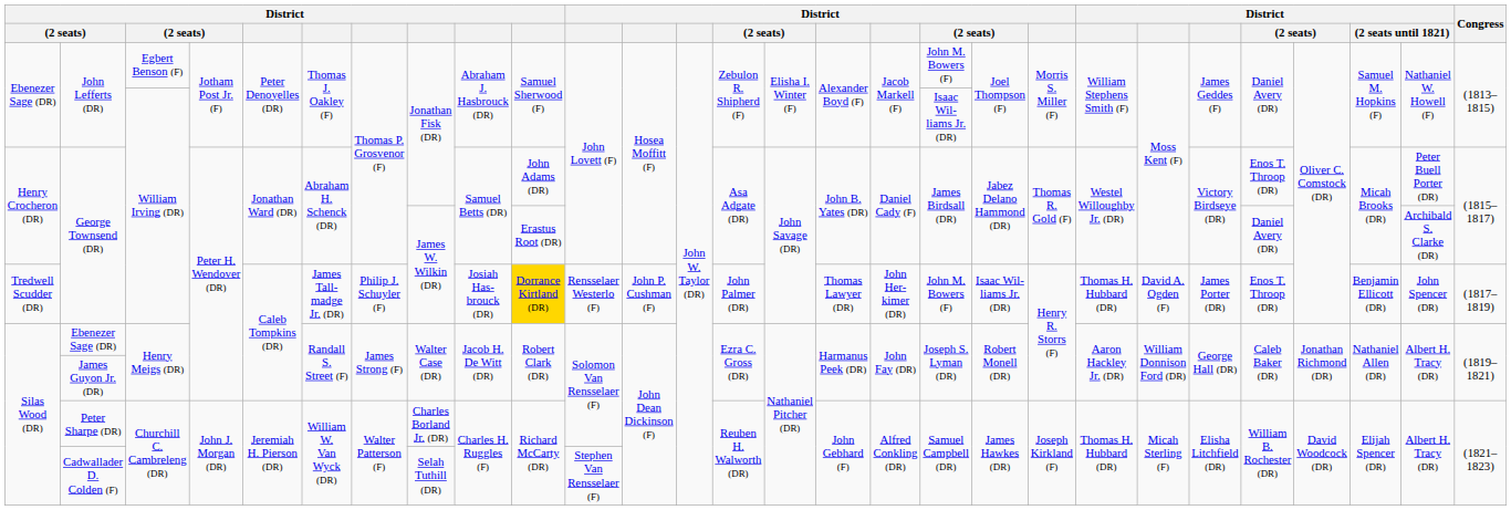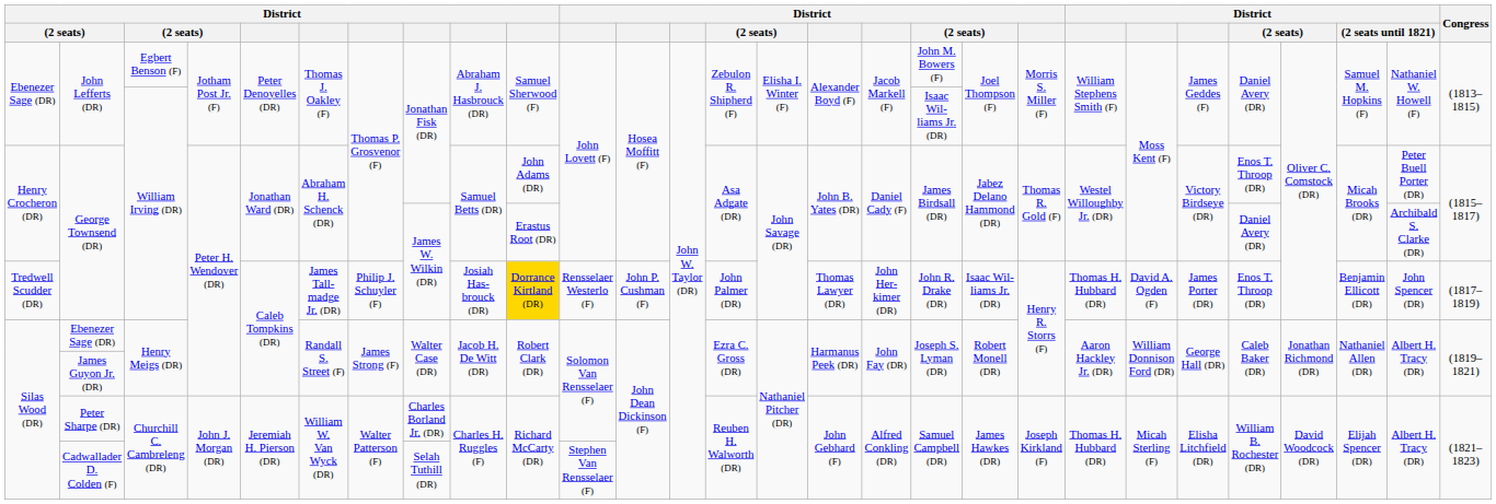 <table class=wikitable style="text-align:center">
 <tr>
 <th colspan=10>District</th>
 <th colspan=10>District</th>
 <th colspan=7>District</th>
 <th rowspan=2>Congress</th>
 </tr>
 <tr>
 <th colspan=2> (2 seats)</th>
 <th colspan=2> (2 seats)</th>
 <th></th>
 <th></th>
 <th></th>
 <th></th>
 <th></th>
 <th></th>
 <th></th>
 <th></th>
 <th></th>
 <th colspan=2> (2 seats)</th>
 <th></th>
 <th></th>
 <th colspan=2> (2 seats)</th>
 <th></th>
 <th></th>
 <th></th>
 <th></th>
 <th colspan=2> (2 seats)</th>
 <th colspan=2> (2 seats until 1821)</th>
 </tr>
 <tr style="height:2em">
 <td rowspan=2 ><a href='#'>Ebenezer<br>Sage</a> <small>(DR)</small></td>
 <td rowspan=2 ><a href='#'>John<br>Lefferts</a> <small>(DR)</small></td>
 <td><a href='#'>Egbert<br>Benson</a> <small>(F)</small></td>
 <td rowspan=2 ><a href='#'>Jotham<br>Post Jr.</a> <small>(F)</small></td>
 <td rowspan=2 ><a href='#'>Peter<br>Denoyelles</a><br><small>(DR)</small></td>
 <td rowspan=2 ><a href='#'>Thomas J.<br>Oakley</a> <small>(F)</small></td>
 <td rowspan=4 ><a href='#'>Thomas P.<br>Grosvenor</a> <small>(F)</small></td>
 <td rowspan=3 ><a href='#'>Jonathan<br>Fisk</a> <small>(DR)</small></td>
 <td rowspan=2 ><a href='#'>Abraham J.<br>Hasbrouck</a><br><small>(DR)</small></td>
 <td rowspan=2 ><a href='#'>Samuel<br>Sherwood</a><br><small>(F)</small></td>
 <td rowspan=4 ><a href='#'>John<br>Lovett</a> <small>(F)</small></td>
 <td rowspan=4 ><a href='#'>Hosea<br>Moffitt</a> <small>(F)</small></td>
 <td rowspan=9 ><a href='#'>John<br>W.<br>Taylor</a><br><small>(DR)</small></td>
 <td rowspan=2 ><a href='#'>Zebulon R.<br>Shipherd</a><br><small>(F)</small></td>
 <td rowspan=2 ><a href='#'>Elisha I.<br>Winter</a><br><small>(F)</small></td>
 <td rowspan=2 ><a href='#'>Alexander<br>Boyd</a> <small>(F)</small></td>
 <td rowspan=2 ><a href='#'>Jacob<br>Markell</a> <small>(F)</small></td>
 <td><a href='#'>John M.<br>Bowers</a> <small>(F)</small></td>
 <td rowspan=2 ><a href='#'>Joel<br>Thompson</a><br><small>(F)</small></td>
 <td rowspan=2 ><a href='#'>Morris<br>S.<br>Miller</a><br><small>(F)</small></td>
 <td rowspan=2 ><a href='#'>William<br>Stephens<br>Smith</a> <small>(F)</small></td>
 <td rowspan=4 ><a href='#'>Moss<br>Kent</a> <small>(F)</small></td>
 <td rowspan=2 ><a href='#'>James<br>Geddes</a><br><small>(F)</small></td>
 <td rowspan=2 ><a href='#'>Daniel<br>Avery</a> <small>(DR)</small></td>
 <td rowspan=5 ><a href='#'>Oliver C.<br>Comstock</a><br><small>(DR)</small></td>
 <td rowspan=2 ><a href='#'>Samuel M.<br>Hopkins</a> <small>(F)</small></td>
 <td rowspan=2 ><a href='#'>Nathaniel<br>W.<br>Howell</a> <small>(F)</small></td>
 <td rowspan=2><strong></strong><br>(1813–1815)</td>
 </tr>
 <tr style="height:2em">
 <td rowspan=4 ><a href='#'>William<br>Irving</a> <small>(DR)</small></td>
 <td><a href='#'>Isaac Wil-<br>liams Jr.</a> <small>(DR)</small></td>
 </tr>
 <tr style="height:2em">
 <td rowspan=2 ><a href='#'>Henry<br>Crocheron</a><br><small>(DR)</small></td>
 <td rowspan=3 ><a href='#'>George<br>Townsend</a> <small>(DR)</small></td>
 <td rowspan=5 ><a href='#'>Peter H.<br>Wendover</a><br><small>(DR)</small></td>
 <td rowspan=2 ><a href='#'>Jonathan<br>Ward</a> <small>(DR)</small></td>
 <td rowspan=2 ><a href='#'>Abraham H.<br>Schenck</a> <small>(DR)</small></td>
 <td rowspan=2 ><a href='#'>Samuel<br>Betts</a> <small>(DR)</small></td>
 <td><a href='#'>John<br>Adams</a> <small>(DR)</small></td>
 <td rowspan=2 ><a href='#'>Asa<br>Adgate</a><br><small>(DR)</small></td>
 <td rowspan=3 ><a href='#'>John<br>Savage</a><br><small>(DR)</small></td>
 <td rowspan=2 ><a href='#'>John B.<br>Yates</a> <small>(DR)</small></td>
 <td rowspan=2 ><a href='#'>Daniel<br>Cady</a> <small>(F)</small></td>
 <td rowspan=2 ><a href='#'>James<br>Birdsall</a> <small>(DR)</small></td>
 <td rowspan=2 ><a href='#'>Jabez<br>Delano<br>Hammond</a><br><small>(DR)</small></td>
 <td rowspan=2 ><a href='#'>Thomas<br>R.<br>Gold</a> <small>(F)</small></td>
 <td rowspan=2 ><a href='#'>Westel<br>Willoughby<br>Jr.</a> <small>(DR)</small></td>
 <td rowspan=2 ><a href='#'>Victory<br>Birdseye</a><br><small>(DR)</small></td>
 <td><a href='#'>Enos T.<br>Throop</a> <small>(DR)</small></td>
 <td rowspan=2 ><a href='#'>Micah<br>Brooks</a><br><small>(DR)</small></td>
 <td><a href='#'>Peter Buell<br>Porter</a> <small>(DR)</small></td>
 <td rowspan=2><strong></strong><br>(1815–1817)</td>
 </tr>
 <tr style="height:2em">
 <td rowspan=2 ><a href='#'>James W.<br>Wilkin</a> <small>(DR)</small></td>
 <td><a href='#'>Erastus<br>Root</a> <small>(DR)</small></td>
 <td><a href='#'>Daniel<br>Avery</a> <small>(DR)</small></td>
 <td><a href='#'>Archibald S.<br>Clarke</a> <small>(DR)</small></td>
 </tr>
 <tr style="height:2em">
 <td><a href='#'>Tredwell<br>Scudder</a> <small>(DR)</small></td>
 <td rowspan=3 ><a href='#'>Caleb<br>Tompkins</a><br><small>(DR)</small></td>
 <td><a href='#'>James Tall-<br>madge Jr.</a> <small>(DR)</small></td>
 <td><a href='#'>Philip J.<br>Schuyler</a> <small>(F)</small></td>
 <td><a href='#'>Josiah Has-<br>brouck</a> <small>(DR)</small></td>
 <td style="background: gold;"><a href='#'>Dorrance<br>Kirtland</a> <small>(DR)</small></td>
 <td><a href='#'>Rensselaer<br>Westerlo</a> <small>(F)</small></td>
 <td><a href='#'>John P.<br>Cushman</a> <small>(F)</small></td>
 <td><a href='#'>John<br>Palmer</a> <small>(DR)</small></td>
 <td><a href='#'>Thomas<br>Lawyer</a> <small>(DR)</small></td>
 <td><a href='#'>John Her-<br>kimer</a> <small>(DR)</small></td>
-<td><a href='#'>John M.<br>Bowers</a> <small>(F)</small></td>
+<td><a href='#'>John R.<br>Drake</a> <small>(DR)</small></td>
 <td><a href='#'>Isaac Wil-<br>liams Jr.</a> <small>(DR)</small></td>
 <td rowspan=3 ><a href='#'>Henry<br>R.<br>Storrs</a><br><small>(F)</small></td>
 <td><a href='#'>Thomas H.<br>Hubbard</a> <small>(DR)</small></td>
 <td><a href='#'>David A.<br>Ogden</a> <small>(F)</small></td>
 <td><a href='#'>James<br>Porter</a> <small>(DR)</small></td>
 <td><a href='#'>Enos T.<br>Throop</a> <small>(DR)</small></td>
 <td><a href='#'>Benjamin<br>Ellicott</a> <small>(DR)</small></td>
 <td><a href='#'>John<br>Spencer</a> <small>(DR)</small></td>
 <td><strong></strong><br>(1817–1819)</td>
 </tr>
 <tr style="height:2em">
 <td rowspan=4 ><a href='#'>Silas<br>Wood</a> <small>(DR)</small></td>
 <td><a href='#'>Ebenezer<br>Sage</a> <small>(DR)</small></td>
 <td rowspan=2 ><a href='#'>Henry<br>Meigs</a> <small>(DR)</small></td>
 <td rowspan=2 ><a href='#'>Randall S.<br>Street</a> <small>(F)</small></td>
 <td rowspan=2 ><a href='#'>James<br>Strong</a> <small>(F)</small></td>
 <td rowspan=2 ><a href='#'>Walter<br>Case</a> <small>(DR)</small></td>
 <td rowspan=2 ><a href='#'>Jacob H.<br>De Witt</a><br><small>(DR)</small></td>
 <td rowspan=2 ><a href='#'>Robert<br>Clark</a> <small>(DR)</small></td>
 <td rowspan=3 ><a href='#'>Solomon Van<br>Rensselaer</a> <small>(F)</small></td>
 <td rowspan=4 ><a href='#'>John Dean<br>Dickinson</a><br><small>(F)</small></td>
 <td rowspan=2 ><a href='#'>Ezra C.<br>Gross</a> <small>(DR)</small></td>
 <td rowspan=4 ><a href='#'>Nathaniel<br>Pitcher</a><br><small>(DR)</small></td>
 <td rowspan=2 ><a href='#'>Harmanus<br>Peek</a> <small>(DR)</small></td>
 <td rowspan=2 ><a href='#'>John<br>Fay</a> <small>(DR)</small></td>
 <td rowspan=2 ><a href='#'>Joseph S.<br>Lyman</a> <small>(DR)</small></td>
 <td rowspan=2 ><a href='#'>Robert<br>Monell</a> <small>(DR)</small></td>
 <td rowspan=2 ><a href='#'>Aaron<br>Hackley<br>Jr.</a> <small>(DR)</small></td>
 <td rowspan=2 ><a href='#'>William<br>Donnison<br>Ford</a> <small>(DR)</small></td>
 <td rowspan=2 ><a href='#'>George<br>Hall</a> <small>(DR)</small></td>
 <td rowspan=2 ><a href='#'>Caleb<br>Baker</a> <small>(DR)</small></td>
 <td rowspan=2 ><a href='#'>Jonathan<br>Richmond</a><br><small>(DR)</small></td>
 <td rowspan=2 ><a href='#'>Nathaniel<br>Allen</a> <small>(DR)</small></td>
 <td rowspan=2 ><a href='#'>Albert H.<br>Tracy</a> <small>(DR)</small></td>
 <td rowspan=2><strong></strong><br>(1819–1821)</td>
 </tr>
 <tr style="height:2em">
 <td><a href='#'>James<br>Guyon Jr.</a> <small>(DR)</small></td>
 </tr>
 <tr style="height:2em">
 <td><a href='#'>Peter Sharpe</a> <small>(DR)</small></td>
 <td rowspan=2 ><a href='#'>Churchill C.<br>Cambreleng</a><br><small>(DR)</small></td>
 <td rowspan=2 ><a href='#'>John J.<br>Morgan</a><br><small>(DR)</small></td>
 <td rowspan=2 ><a href='#'>Jeremiah<br>H. Pierson</a><br><small>(DR)</small></td>
 <td rowspan=2 ><a href='#'>William W.<br>Van Wyck</a><br><small>(DR)</small></td>
 <td rowspan=2 ><a href='#'>Walter<br>Patterson</a> <small>(F)</small></td>
 <td><a href='#'>Charles<br>Borland Jr.</a> <small>(DR)</small></td>
 <td rowspan=2 ><a href='#'>Charles H.<br>Ruggles</a> <small>(F)</small></td>
 <td rowspan=2 ><a href='#'>Richard<br>McCarty</a><br><small>(DR)</small></td>
 <td rowspan=2 ><a href='#'>Reuben H.<br>Walworth</a><br><small>(DR)</small></td>
 <td rowspan=2 ><a href='#'>John<br>Gebhard</a><br><small>(F)</small></td>
 <td rowspan=2 ><a href='#'>Alfred<br>Conkling</a><br><small>(DR)</small></td>
 <td rowspan=2 ><a href='#'>Samuel<br>Campbell</a><br><small>(DR)</small></td>
 <td rowspan=2 ><a href='#'>James<br>Hawkes</a> <small>(DR)</small></td>
 <td rowspan=2 ><a href='#'>Joseph<br>Kirkland</a><br><small>(F)</small></td>
 <td rowspan=2 ><a href='#'>Thomas H.<br>Hubbard</a> <small>(DR)</small></td>
 <td rowspan=2 ><a href='#'>Micah<br>Sterling</a><br><small>(F)</small></td>
 <td rowspan=2 ><a href='#'>Elisha<br>Litchfield</a><br><small>(DR)</small></td>
 <td rowspan=2 ><a href='#'>William B.<br>Rochester</a><br><small>(DR)</small></td>
 <td rowspan=2 ><a href='#'>David<br>Woodcock</a><br><small>(DR)</small></td>
 <td rowspan=2 ><a href='#'>Elijah<br>Spencer</a><br><small>(DR)</small></td>
 <td rowspan=2 ><a href='#'>Albert H.<br>Tracy</a> <small>(DR)</small></td>
 <td rowspan=2><strong></strong><br>(1821–1823)</td>
 </tr>
 <tr style="height:2em">
 <td><a href='#'>Cadwallader D.<br>Colden</a> <small>(F)</small></td>
 <td><a href='#'>Selah Tuthill</a> <small>(DR)</small></td>
 <td><a href='#'>Stephen Van<br>Rensselaer</a> <small>(F)</small></td>
 </tr>
 </table>
